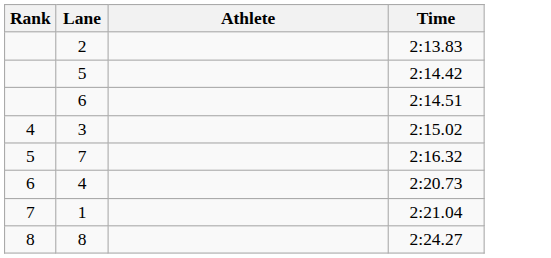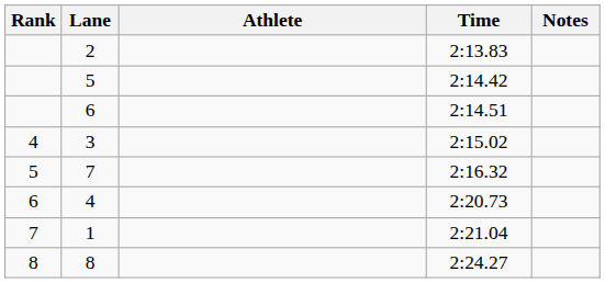 <table class="wikitable" style="text-align:center">
 <tr>
 <th width=40>Rank</th>
 <th width=40>Lane</th>
 <th width=250>Athlete</th>
 <th width=80>Time</th>
+<th width=50>Notes</th>
 </tr>
 <tr>
 <td></td>
 <td>2</td>
 <td align=left></td>
 <td>2:13.83</td>
+<td></td>
 </tr>
 <tr>
 <td></td>
 <td>5</td>
 <td align=left></td>
 <td>2:14.42</td>
+<td></td>
 </tr>
 <tr>
 <td></td>
 <td>6</td>
 <td align=left></td>
 <td>2:14.51</td>
+<td></td>
 </tr>
 <tr>
 <td>4</td>
 <td>3</td>
 <td align=left></td>
 <td>2:15.02</td>
+<td></td>
 </tr>
 <tr>
 <td>5</td>
 <td>7</td>
 <td align=left></td>
 <td>2:16.32</td>
+<td></td>
 </tr>
 <tr>
 <td>6</td>
 <td>4</td>
 <td align=left></td>
 <td>2:20.73</td>
+<td></td>
 </tr>
 <tr>
 <td>7</td>
 <td>1</td>
 <td align=left></td>
 <td>2:21.04</td>
+<td></td>
 </tr>
 <tr>
 <td>8</td>
 <td>8</td>
 <td align=left></td>
 <td>2:24.27</td>
+<td></td>
 </tr>
 </table>
